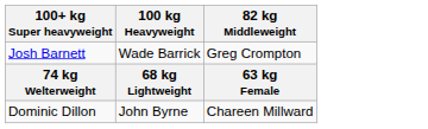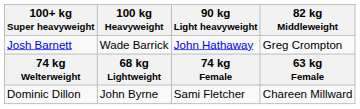 <table class="wikitable">
 <tr>
 <th>100+ kg<br><small>Super heavyweight</small></th>
 <th>100 kg<br><small>Heavyweight</small></th>
+<th>90 kg<br><small>Light heavyweight</small></th>
 <th>82 kg<br><small>Middleweight</small></th>
 </tr>
 <tr>
 <td><a href='#'>Josh Barnett</a><br><small></small></td>
 <td>Wade Barrick<br><small></small> <small></small></td>
+<td><a href='#'>John Hathaway</a><br><small></small> <small></small></td>
 <td>Greg Crompton<br><small></small> <small></small></td>
 </tr>
 <tr>
 <th>74 kg<br><small>Welterweight</small></th>
 <th>68 kg<br><small>Lightweight</small></th>
+<th>74 kg<br><small>Female</small></th>
 <th>63 kg<br><small>Female</small></th>
 </tr>
 <tr>
 <td>Dominic Dillon<br><small></small> <small></small></td>
 <td>John Byrne<br><small></small></td>
+<td>Sami Fletcher<br><small></small> <small></small></td>
 <td>Chareen Millward<br><small></small> <small></small></td>
 </tr>
 </table>
